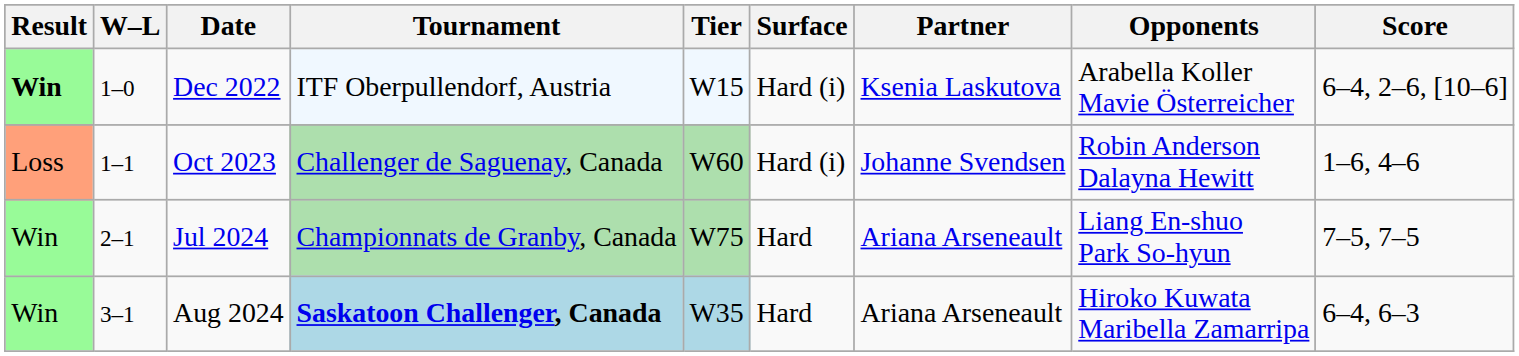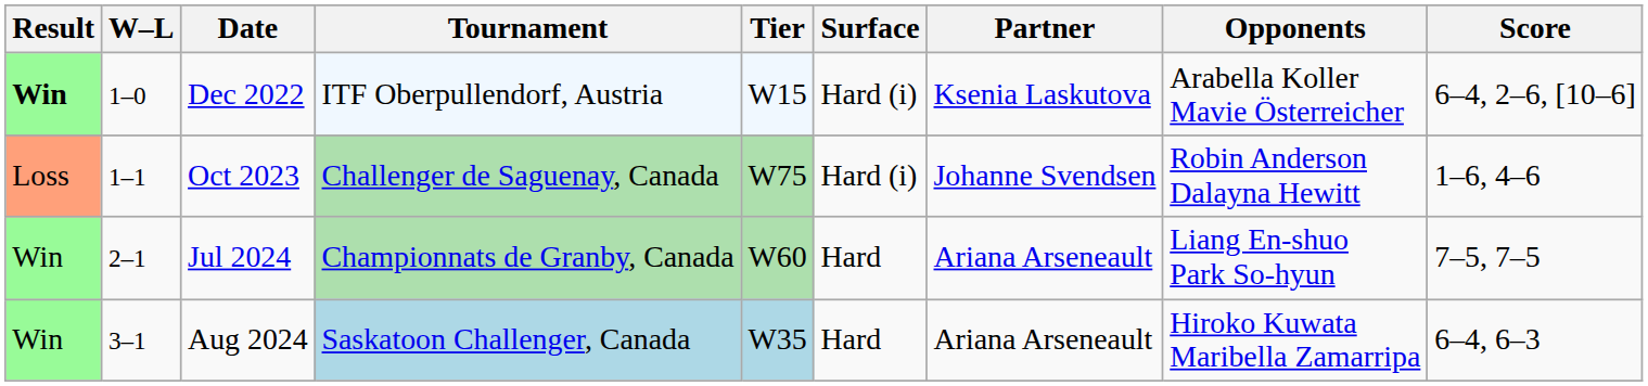 <table class="sortable wikitable">
 <tr>
 <th>Result</th>
 <th class="unsortable">W–L</th>
 <th>Date</th>
 <th>Tournament</th>
 <th>Tier</th>
 <th>Surface</th>
 <th>Partner</th>
 <th>Opponents</th>
 <th class="unsortable">Score</th>
 </tr>
 <tr>
 <td style="background:#98fb98;"><strong>Win</strong></td>
 <td><small>1–0</small></td>
 <td><a href='#'>Dec 2022</a></td>
 <td style="background:#f0f8ff;">ITF Oberpullendorf, Austria</td>
 <td style="background:#f0f8ff;">W15</td>
 <td>Hard (i)</td>
 <td> <a href='#'>Ksenia Laskutova</a></td>
 <td> Arabella Koller <br>  <a href='#'>Mavie Österreicher</a></td>
 <td>6–4, 2–6, [10–6]</td>
 </tr>
 <tr>
 <td style="background:#ffa07a;">Loss</td>
 <td><small>1–1</small></td>
 <td><a href='#'>Oct 2023</a></td>
 <td style="background:#addfad;"><a href='#'>Challenger de Saguenay</a>, Canada</td>
-<td style="background:#addfad;">W60</td>
+<td style="background:#addfad;">W75</td>
 <td>Hard (i)</td>
 <td> <a href='#'>Johanne Svendsen</a></td>
 <td> <a href='#'>Robin Anderson</a> <br>  <a href='#'>Dalayna Hewitt</a></td>
 <td>1–6, 4–6</td>
 </tr>
 <tr>
 <td style="background:#98fb98;">Win</td>
 <td><small>2–1</small></td>
 <td><a href='#'>Jul 2024</a></td>
 <td style="background:#addfad;"><a href='#'>Championnats de Granby</a>, Canada</td>
-<td style="background:#addfad;">W75</td>
+<td style="background:#addfad;">W60</td>
 <td>Hard</td>
 <td> <a href='#'>Ariana Arseneault</a></td>
 <td> <a href='#'>Liang En-shuo</a> <br>  <a href='#'>Park So-hyun</a></td>
 <td>7–5, 7–5</td>
 </tr>
 <tr>
 <td style="background:#98fb98;">Win</td>
 <td><small>3–1</small></td>
 <td>Aug 2024</td>
-<td style="background:lightblue;"><strong><a href='#'>Saskatoon Challenger</a>, Canada</strong></td>
+<td style="background:lightblue;"><a href='#'>Saskatoon Challenger</a>, Canada</td>
 <td style="background:lightblue;">W35</td>
 <td>Hard</td>
 <td> Ariana Arseneault</td>
 <td> <a href='#'>Hiroko Kuwata</a> <br>  <a href='#'>Maribella Zamarripa</a></td>
 <td>6–4, 6–3</td>
 </tr>
 </table>
